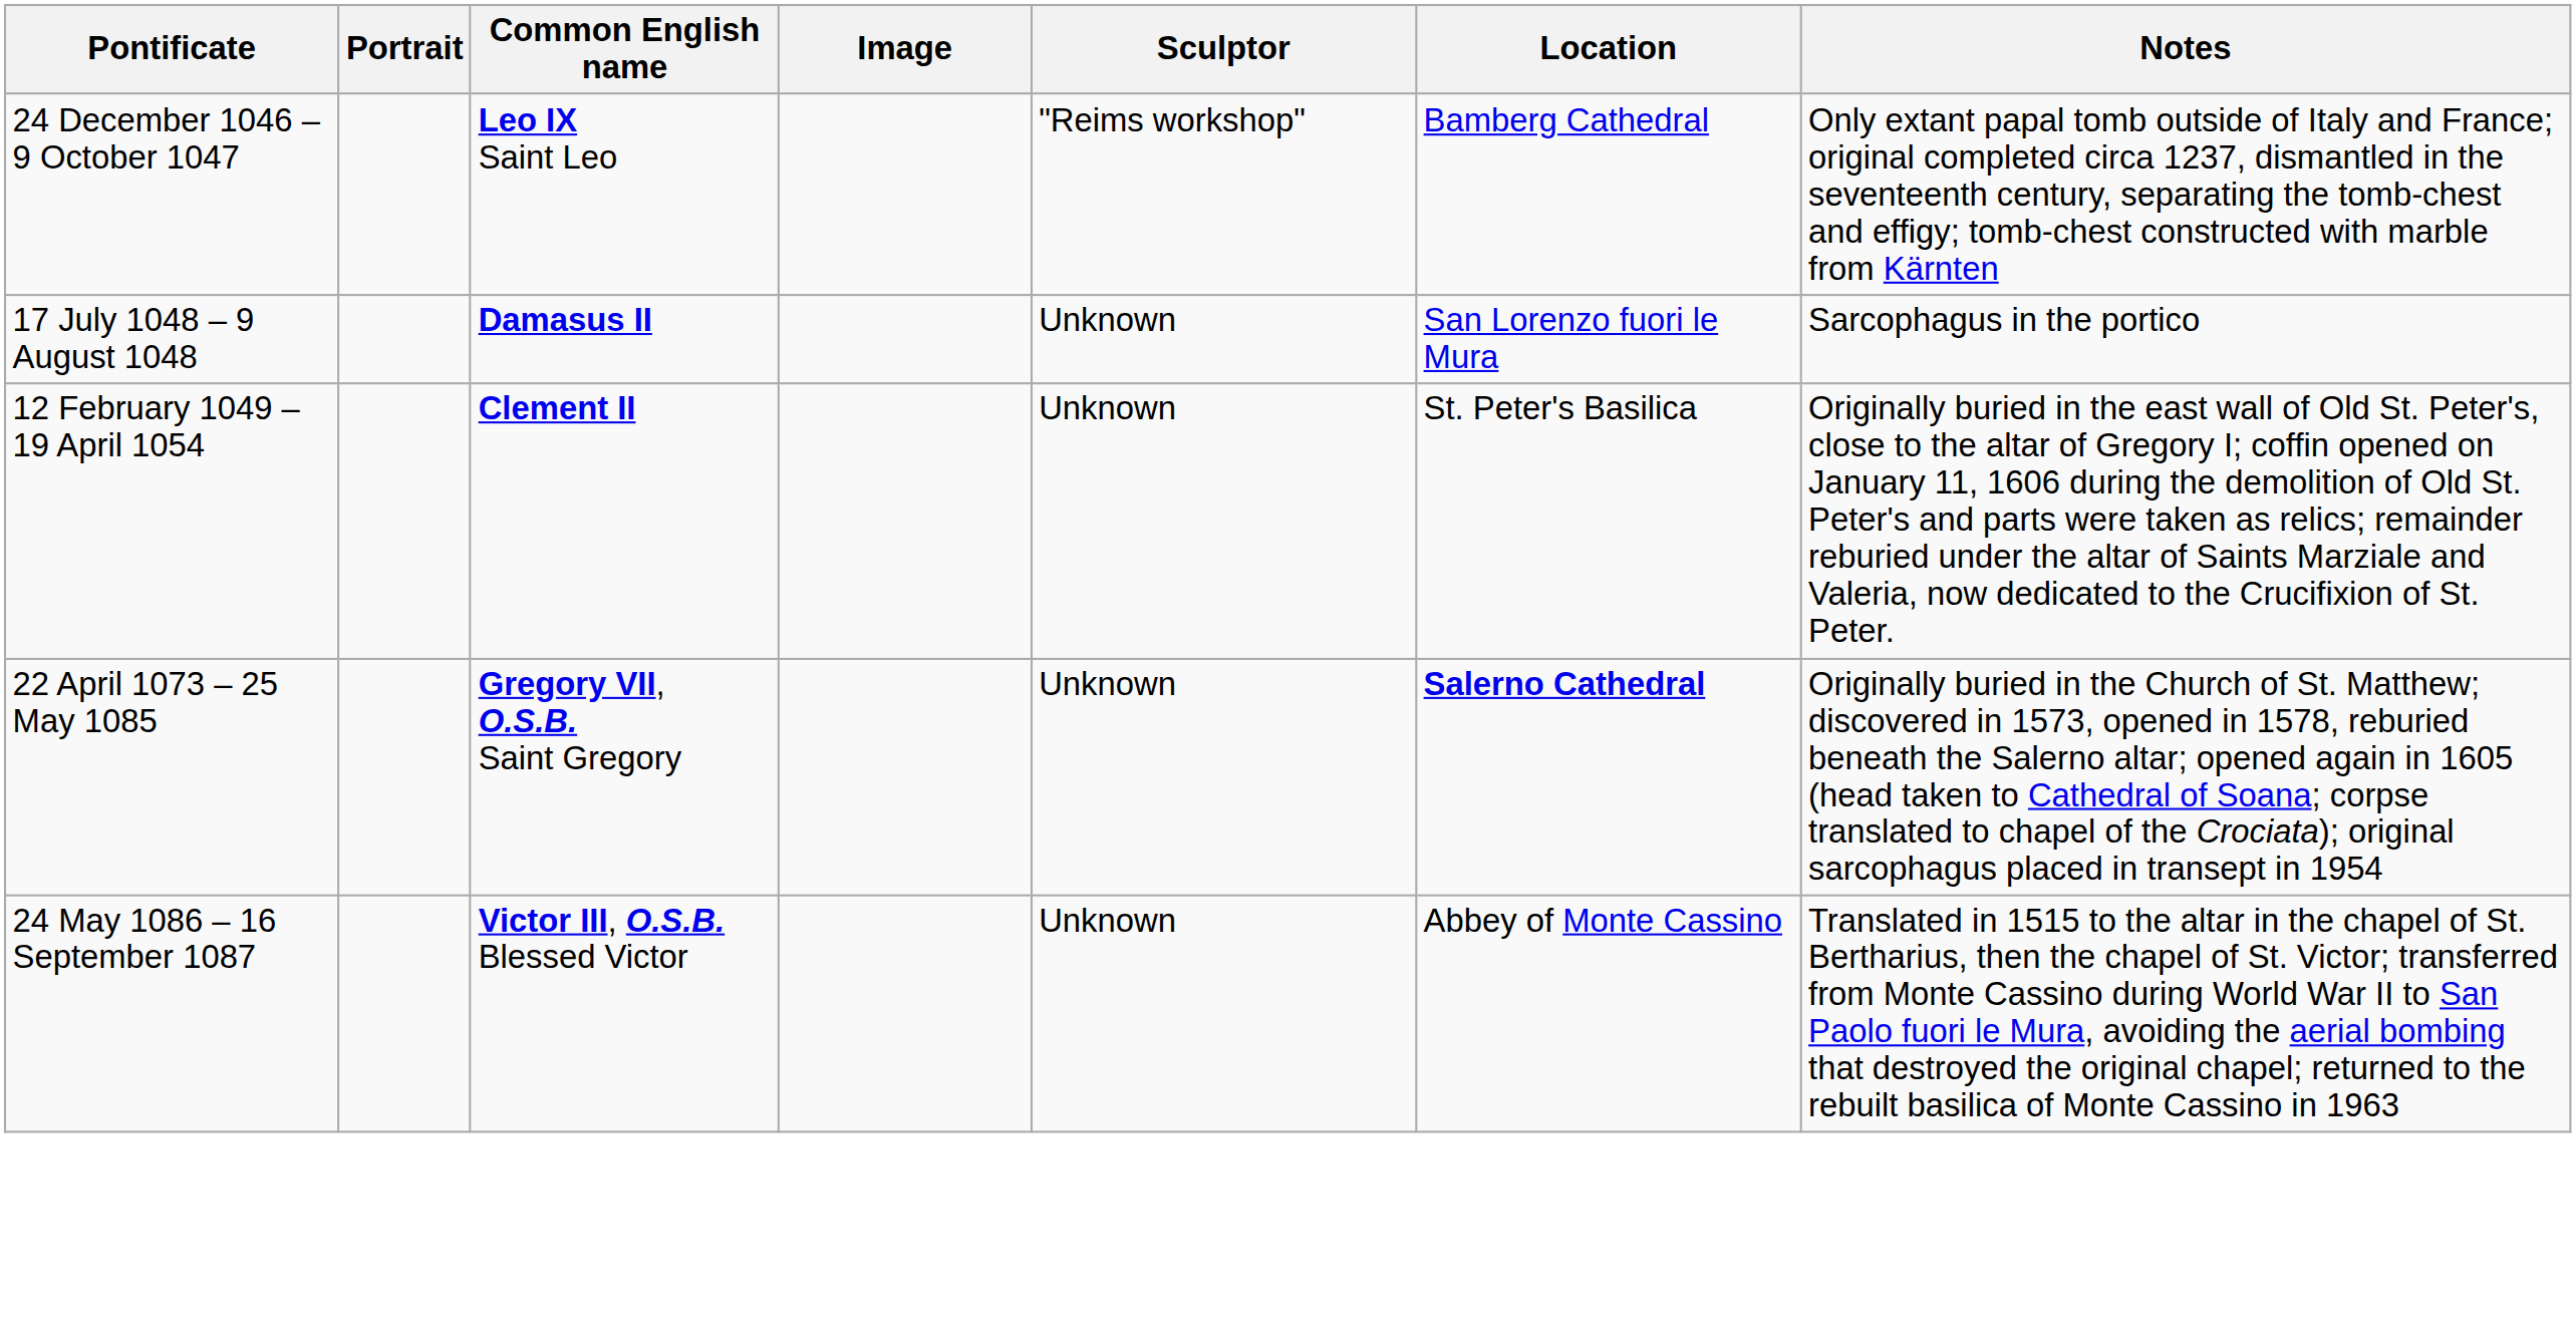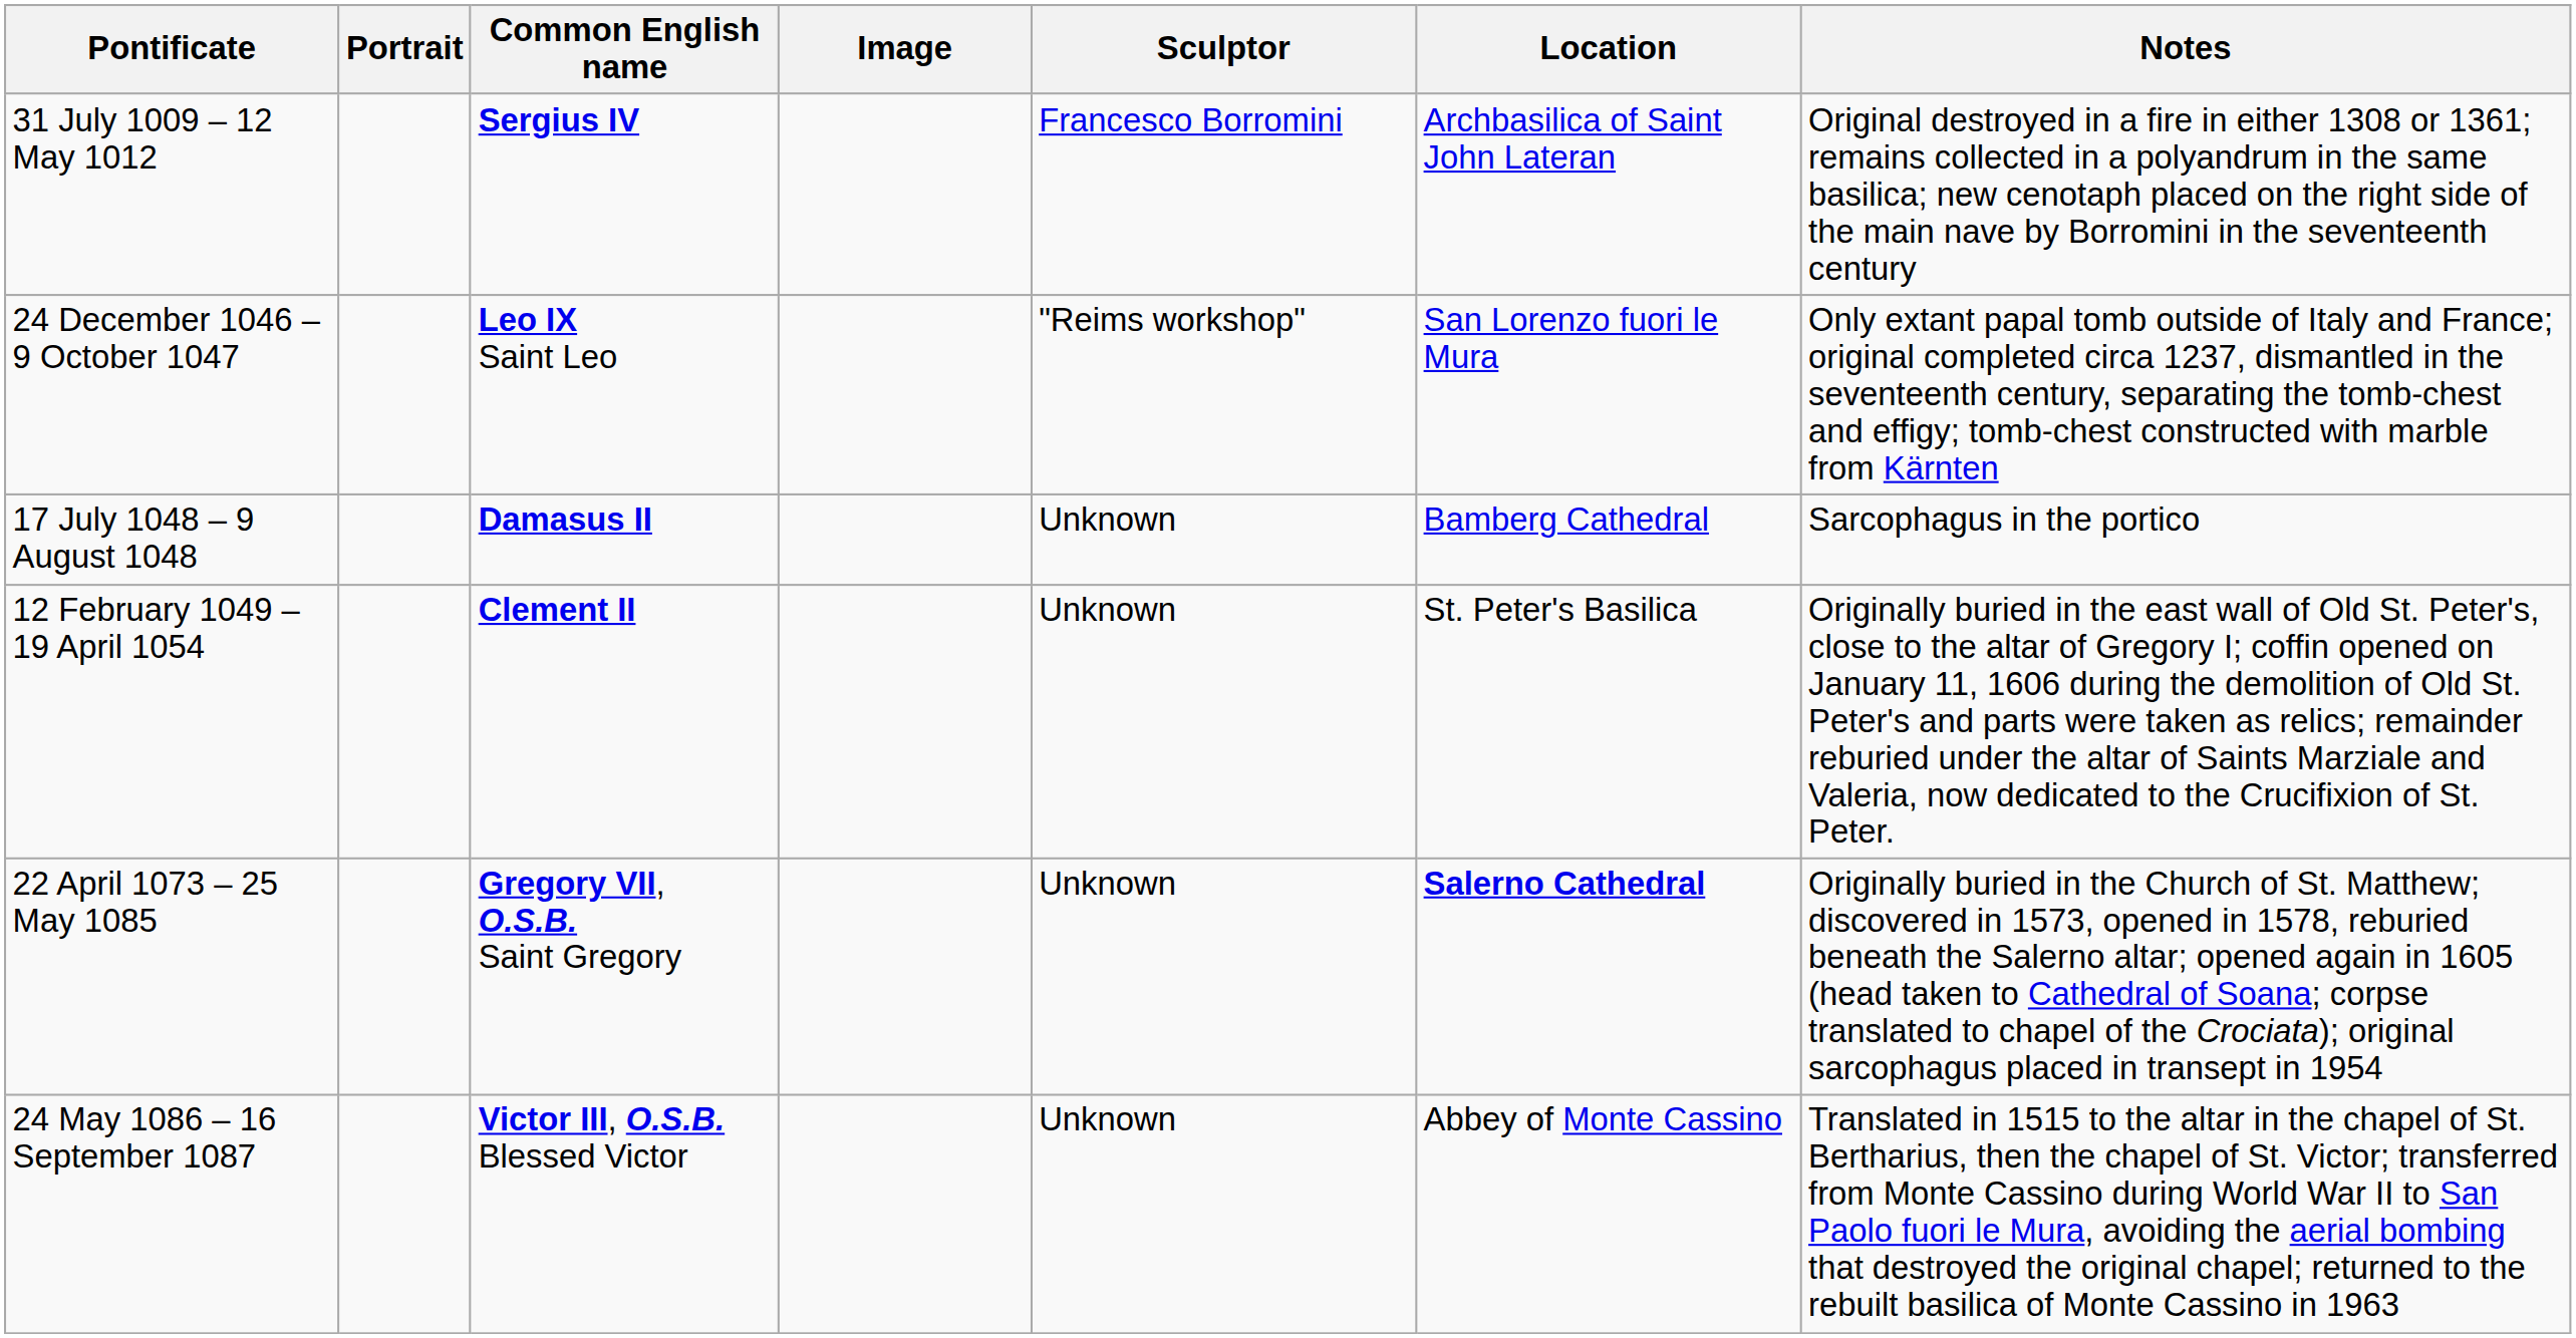 <table class=wikitable>
 <tr>
 <th style="width:13%;">Pontificate</th>
 <th style="width:5%;">Portrait</th>
 <th style="width:12%;">Common English name</th>
 <th>Image</th>
 <th style="width:15%;">Sculptor</th>
 <th style="width:15%;">Location</th>
 <th style="width:30%;">Notes</th>
 </tr>
 <tr valign="top">
+<td>31 July 1009 – 12 May 1012</td>
+<td></td>
+<td><strong><a href='#'>Sergius IV</a></strong></td>
+<td></td>
+<td><a href='#'>Francesco Borromini</a></td>
+<td><a href='#'>Archbasilica of Saint John Lateran</a></td>
+<td>Original destroyed in a fire in either 1308 or 1361; remains collected in a polyandrum in the same basilica; new cenotaph placed on the right side of the main nave by Borromini in the seventeenth century</td>
+</tr>
+<tr valign="top">
 <td>24 December 1046 – 9 October 1047</td>
 <td></td>
 <td><strong><a href='#'>Leo IX</a></strong><br>Saint Leo</td>
 <td></td>
 <td>"Reims workshop"</td>
-<td><a href='#'>Bamberg Cathedral</a></td>
+<td><a href='#'>San Lorenzo fuori le Mura</a></td>
 <td>Only extant papal tomb outside of Italy and France; original completed circa 1237, dismantled in the seventeenth century, separating the tomb-chest and effigy; tomb-chest constructed with marble from <a href='#'>Kärnten</a></td>
 </tr>
 <tr valign="top">
 <td>17 July 1048 – 9 August 1048</td>
 <td></td>
 <td><strong><a href='#'>Damasus II</a></strong></td>
 <td></td>
 <td>Unknown</td>
-<td><a href='#'>San Lorenzo fuori le Mura</a></td>
+<td><a href='#'>Bamberg Cathedral</a></td>
 <td>Sarcophagus in the portico</td>
 </tr>
 <tr valign="top">
 <td>12 February 1049 – 19 April 1054</td>
 <td></td>
 <td><strong><a href='#'>Clement II</a></strong></td>
 <td></td>
 <td>Unknown</td>
 <td>St. Peter's Basilica</td>
 <td>Originally buried in the east wall of Old St. Peter's, close to the altar of Gregory I; coffin opened on January 11, 1606 during the demolition of Old St. Peter's and parts were taken as relics; remainder reburied under the altar of Saints Marziale and Valeria, now dedicated to the Crucifixion of St. Peter.</td>
 </tr>
 <tr valign="top">
 <td>22 April 1073 – 25 May 1085</td>
 <td></td>
 <td><strong><a href='#'>Gregory VII</a></strong>, <strong><em><a href='#'>O.S.B.</a></em></strong><br>Saint Gregory</td>
 <td></td>
 <td>Unknown</td>
 <td><strong><a href='#'>Salerno Cathedral</a></strong></td>
 <td>Originally buried in the Church of St. Matthew; discovered in 1573, opened in 1578, reburied beneath the Salerno altar; opened again in 1605 (head taken to <a href='#'>Cathedral of Soana</a>; corpse translated to chapel of the <em>Crociata</em>); original sarcophagus placed in transept in 1954</td>
 </tr>
 <tr valign="top">
 <td>24 May 1086 – 16 September 1087</td>
 <td></td>
 <td><strong><a href='#'>Victor III</a></strong>, <strong><em><a href='#'>O.S.B.</a></em></strong><br>Blessed Victor</td>
 <td></td>
 <td>Unknown</td>
 <td>Abbey of <a href='#'>Monte Cassino</a></td>
 <td>Translated in 1515 to the altar in the chapel of St. Bertharius, then the chapel of St. Victor; transferred from Monte Cassino during World War II to <a href='#'>San Paolo fuori le Mura</a>, avoiding the <a href='#'>aerial bombing</a> that destroyed the original chapel; returned to the rebuilt basilica of Monte Cassino in 1963</td>
 </tr>
 </table>
